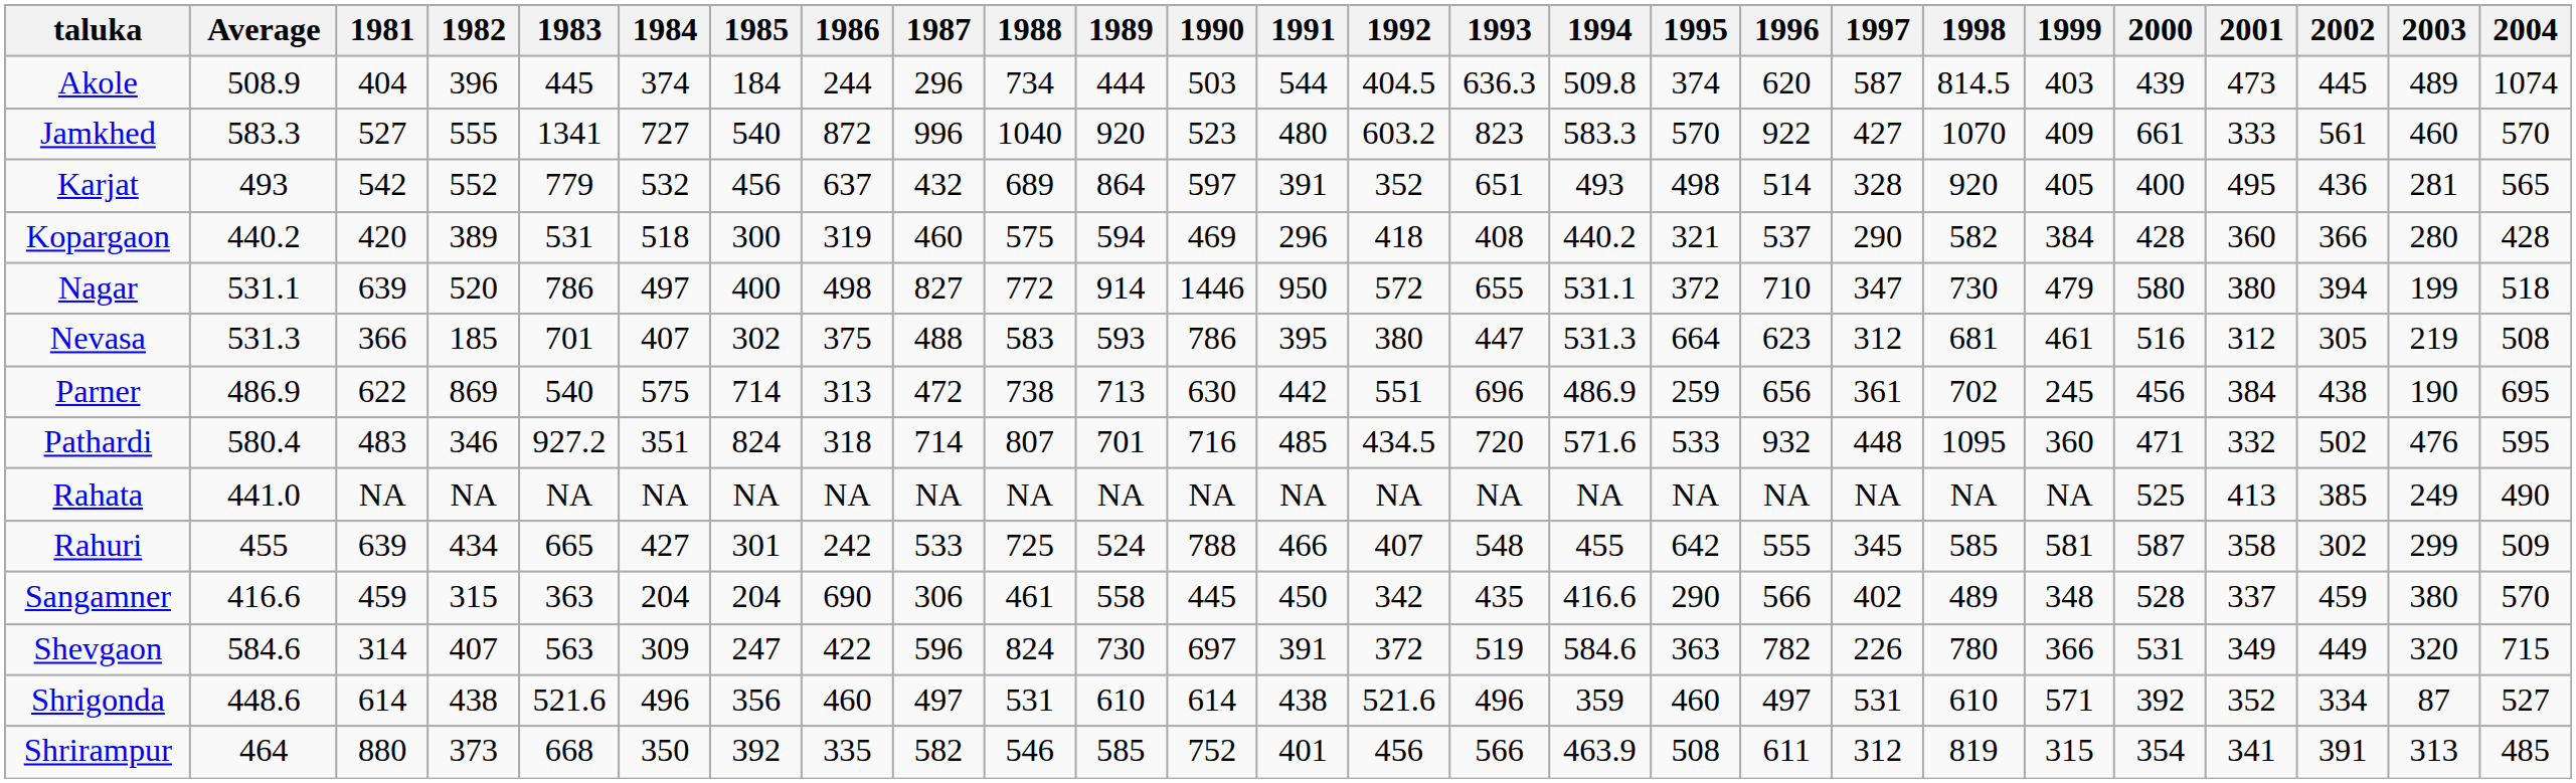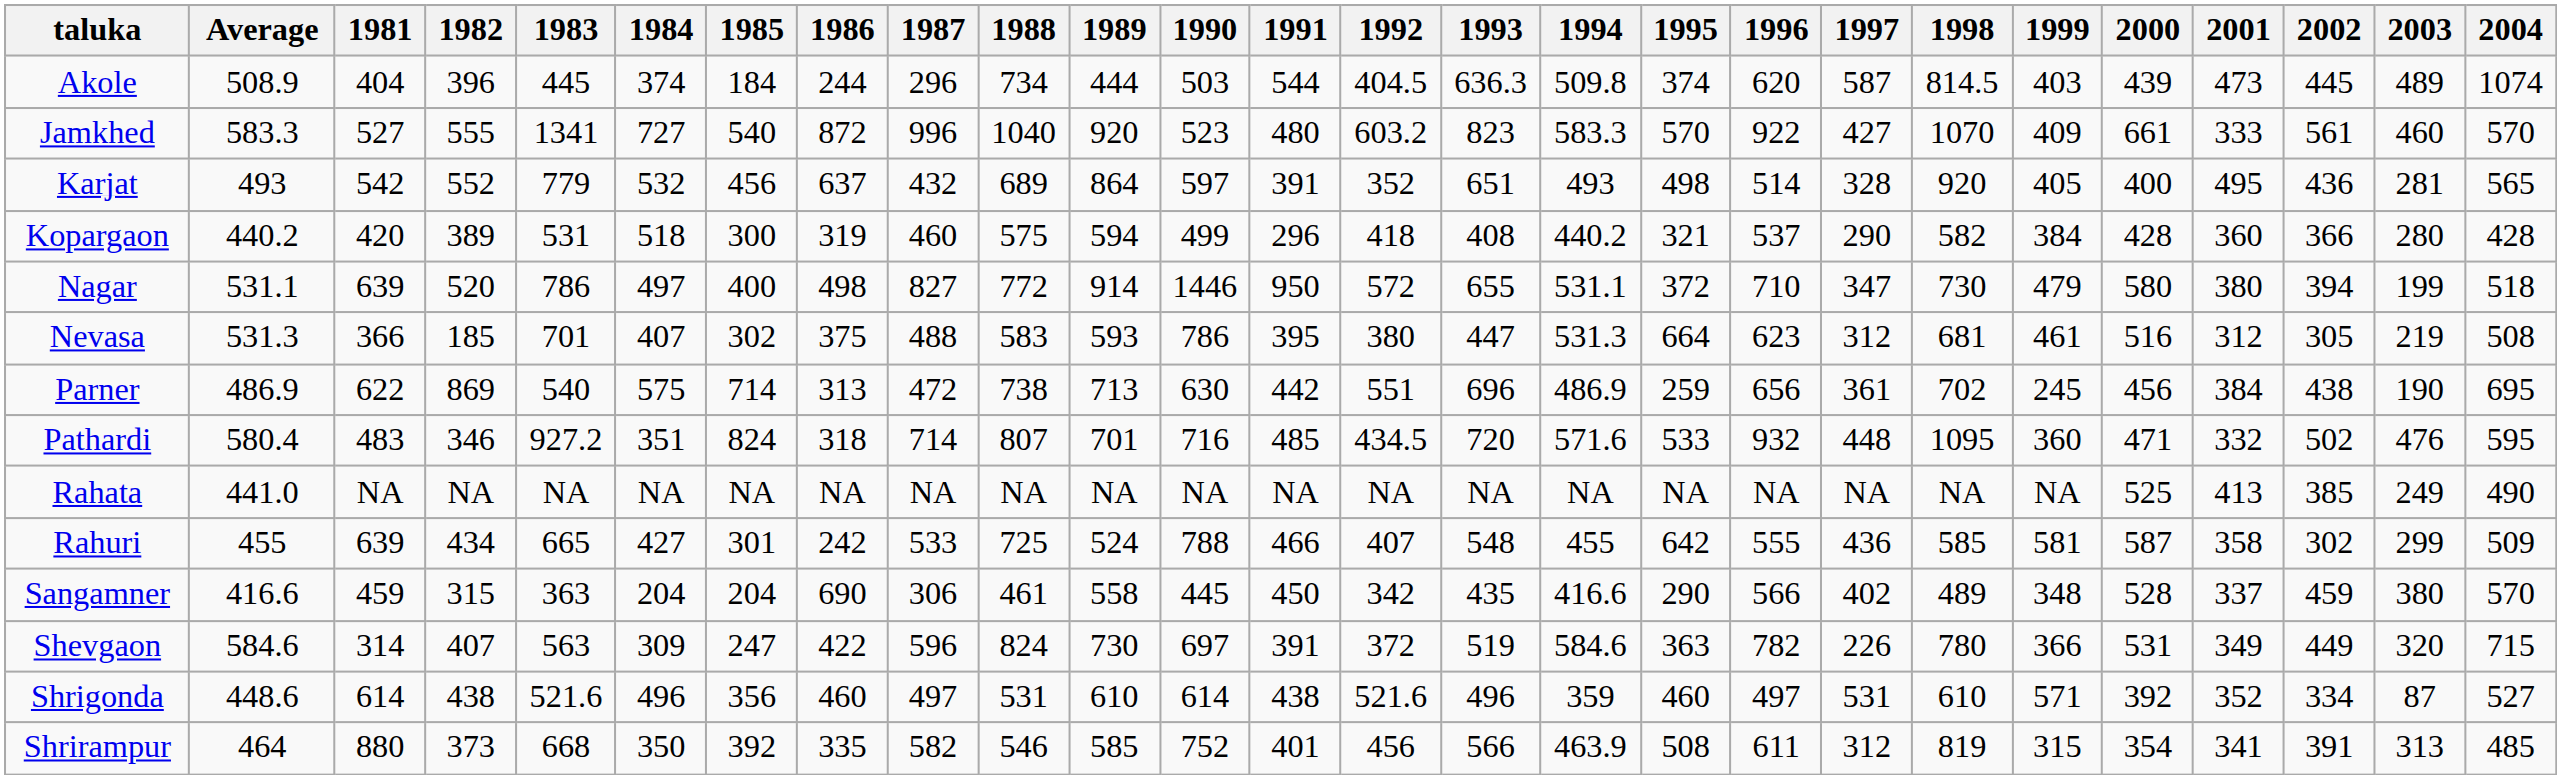 <table class="wikitable sortable" style="text-align:center" border=1 width=100%>
 <tr>
 <th>taluka</th>
 <th>Average</th>
 <th>1981</th>
 <th>1982</th>
 <th>1983</th>
 <th>1984</th>
 <th>1985</th>
 <th>1986</th>
 <th>1987</th>
 <th>1988</th>
 <th>1989</th>
 <th>1990</th>
 <th>1991</th>
 <th>1992</th>
 <th>1993</th>
 <th>1994</th>
 <th>1995</th>
 <th>1996</th>
 <th>1997</th>
 <th>1998</th>
 <th>1999</th>
 <th>2000</th>
 <th>2001</th>
 <th>2002</th>
 <th>2003</th>
 <th>2004</th>
 </tr>
 <tr>
 <td><a href='#'>Akole</a></td>
 <td>508.9</td>
 <td>404</td>
 <td>396</td>
 <td>445</td>
 <td>374</td>
 <td>184</td>
 <td>244</td>
 <td>296</td>
 <td>734</td>
 <td>444</td>
 <td>503</td>
 <td>544</td>
 <td>404.5</td>
 <td>636.3</td>
 <td>509.8</td>
 <td>374</td>
 <td>620</td>
 <td>587</td>
 <td>814.5</td>
 <td>403</td>
 <td>439</td>
 <td>473</td>
 <td>445</td>
 <td>489</td>
 <td>1074</td>
 </tr>
 <tr>
 <td><a href='#'>Jamkhed</a></td>
 <td>583.3</td>
 <td>527</td>
 <td>555</td>
 <td>1341</td>
 <td>727</td>
 <td>540</td>
 <td>872</td>
 <td>996</td>
 <td>1040</td>
 <td>920</td>
 <td>523</td>
 <td>480</td>
 <td>603.2</td>
 <td>823</td>
 <td>583.3</td>
 <td>570</td>
 <td>922</td>
 <td>427</td>
 <td>1070</td>
 <td>409</td>
 <td>661</td>
 <td>333</td>
 <td>561</td>
 <td>460</td>
 <td>570</td>
 </tr>
 <tr>
 <td><a href='#'>Karjat</a></td>
 <td>493</td>
 <td>542</td>
 <td>552</td>
 <td>779</td>
 <td>532</td>
 <td>456</td>
 <td>637</td>
 <td>432</td>
 <td>689</td>
 <td>864</td>
 <td>597</td>
 <td>391</td>
 <td>352</td>
 <td>651</td>
 <td>493</td>
 <td>498</td>
 <td>514</td>
 <td>328</td>
 <td>920</td>
 <td>405</td>
 <td>400</td>
 <td>495</td>
 <td>436</td>
 <td>281</td>
 <td>565</td>
 </tr>
 <tr>
 <td><a href='#'>Kopargaon</a></td>
 <td>440.2</td>
 <td>420</td>
 <td>389</td>
 <td>531</td>
 <td>518</td>
 <td>300</td>
 <td>319</td>
 <td>460</td>
 <td>575</td>
 <td>594</td>
-<td>469</td>
+<td>499</td>
 <td>296</td>
 <td>418</td>
 <td>408</td>
 <td>440.2</td>
 <td>321</td>
 <td>537</td>
 <td>290</td>
 <td>582</td>
 <td>384</td>
 <td>428</td>
 <td>360</td>
 <td>366</td>
 <td>280</td>
 <td>428</td>
 </tr>
 <tr>
 <td><a href='#'>Nagar</a></td>
 <td>531.1</td>
 <td>639</td>
 <td>520</td>
 <td>786</td>
 <td>497</td>
 <td>400</td>
 <td>498</td>
 <td>827</td>
 <td>772</td>
 <td>914</td>
 <td>1446</td>
 <td>950</td>
 <td>572</td>
 <td>655</td>
 <td>531.1</td>
 <td>372</td>
 <td>710</td>
 <td>347</td>
 <td>730</td>
 <td>479</td>
 <td>580</td>
 <td>380</td>
 <td>394</td>
 <td>199</td>
 <td>518</td>
 </tr>
 <tr>
 <td><a href='#'>Nevasa</a></td>
 <td>531.3</td>
 <td>366</td>
 <td>185</td>
 <td>701</td>
 <td>407</td>
 <td>302</td>
 <td>375</td>
 <td>488</td>
 <td>583</td>
 <td>593</td>
 <td>786</td>
 <td>395</td>
 <td>380</td>
 <td>447</td>
 <td>531.3</td>
 <td>664</td>
 <td>623</td>
 <td>312</td>
 <td>681</td>
 <td>461</td>
 <td>516</td>
 <td>312</td>
 <td>305</td>
 <td>219</td>
 <td>508</td>
 </tr>
 <tr>
 <td><a href='#'>Parner</a></td>
 <td>486.9</td>
 <td>622</td>
 <td>869</td>
 <td>540</td>
 <td>575</td>
 <td>714</td>
 <td>313</td>
 <td>472</td>
 <td>738</td>
 <td>713</td>
 <td>630</td>
 <td>442</td>
 <td>551</td>
 <td>696</td>
 <td>486.9</td>
 <td>259</td>
 <td>656</td>
 <td>361</td>
 <td>702</td>
 <td>245</td>
 <td>456</td>
 <td>384</td>
 <td>438</td>
 <td>190</td>
 <td>695</td>
 </tr>
 <tr>
 <td><a href='#'>Pathardi</a></td>
 <td>580.4</td>
 <td>483</td>
 <td>346</td>
 <td>927.2</td>
 <td>351</td>
 <td>824</td>
 <td>318</td>
 <td>714</td>
 <td>807</td>
 <td>701</td>
 <td>716</td>
 <td>485</td>
 <td>434.5</td>
 <td>720</td>
 <td>571.6</td>
 <td>533</td>
 <td>932</td>
 <td>448</td>
 <td>1095</td>
 <td>360</td>
 <td>471</td>
 <td>332</td>
 <td>502</td>
 <td>476</td>
 <td>595</td>
 </tr>
 <tr>
 <td><a href='#'>Rahata</a></td>
 <td>441.0</td>
 <td>NA</td>
 <td>NA</td>
 <td>NA</td>
 <td>NA</td>
 <td>NA</td>
 <td>NA</td>
 <td>NA</td>
 <td>NA</td>
 <td>NA</td>
 <td>NA</td>
 <td>NA</td>
 <td>NA</td>
 <td>NA</td>
 <td>NA</td>
 <td>NA</td>
 <td>NA</td>
 <td>NA</td>
 <td>NA</td>
 <td>NA</td>
 <td>525</td>
 <td>413</td>
 <td>385</td>
 <td>249</td>
 <td>490</td>
 </tr>
 <tr>
 <td><a href='#'>Rahuri</a></td>
 <td>455</td>
 <td>639</td>
 <td>434</td>
 <td>665</td>
 <td>427</td>
 <td>301</td>
 <td>242</td>
 <td>533</td>
 <td>725</td>
 <td>524</td>
 <td>788</td>
 <td>466</td>
 <td>407</td>
 <td>548</td>
 <td>455</td>
 <td>642</td>
 <td>555</td>
-<td>345</td>
+<td>436</td>
 <td>585</td>
 <td>581</td>
 <td>587</td>
 <td>358</td>
 <td>302</td>
 <td>299</td>
 <td>509</td>
 </tr>
 <tr>
 <td><a href='#'>Sangamner</a></td>
 <td>416.6</td>
 <td>459</td>
 <td>315</td>
 <td>363</td>
 <td>204</td>
 <td>204</td>
 <td>690</td>
 <td>306</td>
 <td>461</td>
 <td>558</td>
 <td>445</td>
 <td>450</td>
 <td>342</td>
 <td>435</td>
 <td>416.6</td>
 <td>290</td>
 <td>566</td>
 <td>402</td>
 <td>489</td>
 <td>348</td>
 <td>528</td>
 <td>337</td>
 <td>459</td>
 <td>380</td>
 <td>570</td>
 </tr>
 <tr>
 <td><a href='#'>Shevgaon</a></td>
 <td>584.6</td>
 <td>314</td>
 <td>407</td>
 <td>563</td>
 <td>309</td>
 <td>247</td>
 <td>422</td>
 <td>596</td>
 <td>824</td>
 <td>730</td>
 <td>697</td>
 <td>391</td>
 <td>372</td>
 <td>519</td>
 <td>584.6</td>
 <td>363</td>
 <td>782</td>
 <td>226</td>
 <td>780</td>
 <td>366</td>
 <td>531</td>
 <td>349</td>
 <td>449</td>
 <td>320</td>
 <td>715</td>
 </tr>
 <tr>
 <td><a href='#'>Shrigonda</a></td>
 <td>448.6</td>
 <td>614</td>
 <td>438</td>
 <td>521.6</td>
 <td>496</td>
 <td>356</td>
 <td>460</td>
 <td>497</td>
 <td>531</td>
 <td>610</td>
 <td>614</td>
 <td>438</td>
 <td>521.6</td>
 <td>496</td>
 <td>359</td>
 <td>460</td>
 <td>497</td>
 <td>531</td>
 <td>610</td>
 <td>571</td>
 <td>392</td>
 <td>352</td>
 <td>334</td>
 <td>87</td>
 <td>527</td>
 </tr>
 <tr>
 <td><a href='#'>Shrirampur</a></td>
 <td>464</td>
 <td>880</td>
 <td>373</td>
 <td>668</td>
 <td>350</td>
 <td>392</td>
 <td>335</td>
 <td>582</td>
 <td>546</td>
 <td>585</td>
 <td>752</td>
 <td>401</td>
 <td>456</td>
 <td>566</td>
 <td>463.9</td>
 <td>508</td>
 <td>611</td>
 <td>312</td>
 <td>819</td>
 <td>315</td>
 <td>354</td>
 <td>341</td>
 <td>391</td>
 <td>313</td>
 <td>485</td>
 </tr>
 </table>
